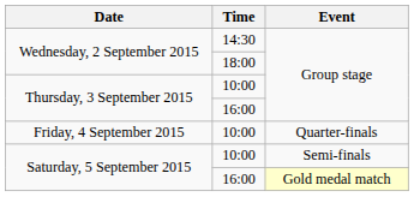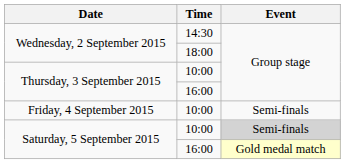 <table class = "wikitable" style="text-align:center;">
 <tr>
 <th width=220>Date</th>
 <th width=50>Time</th>
 <th width=150>Event</th>
 </tr>
 <tr>
 <td rowspan="2">Wednesday, 2 September 2015</td>
 <td>14:30</td>
 <td rowspan="4">Group stage</td>
 </tr>
 <tr>
 <td>18:00</td>
 </tr>
 <tr>
 <td rowspan="2">Thursday, 3 September 2015</td>
 <td>10:00</td>
 </tr>
 <tr>
 <td>16:00</td>
 </tr>
 <tr>
 <td>Friday, 4 September 2015</td>
 <td>10:00</td>
-<td>Quarter-finals</td>
+<td>Semi-finals</td>
 </tr>
 <tr>
 <td rowspan="2">Saturday, 5 September 2015</td>
 <td>10:00</td>
-<td>Semi-finals</td>
+<td style="background: lightgrey;">Semi-finals</td>
 </tr>
 <tr>
 <td>16:00</td>
 <td bgcolor="ffffcc">Gold medal match</td>
 </tr>
 </table>
